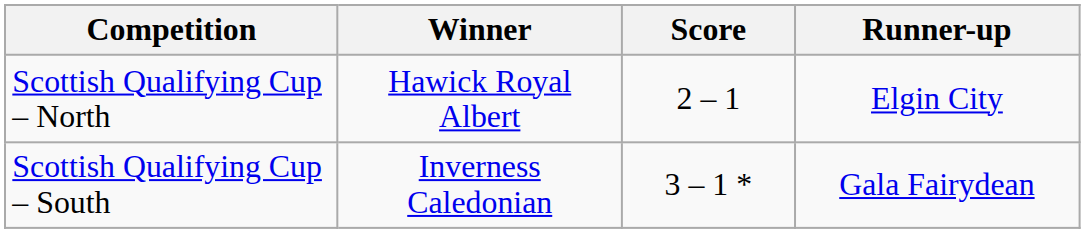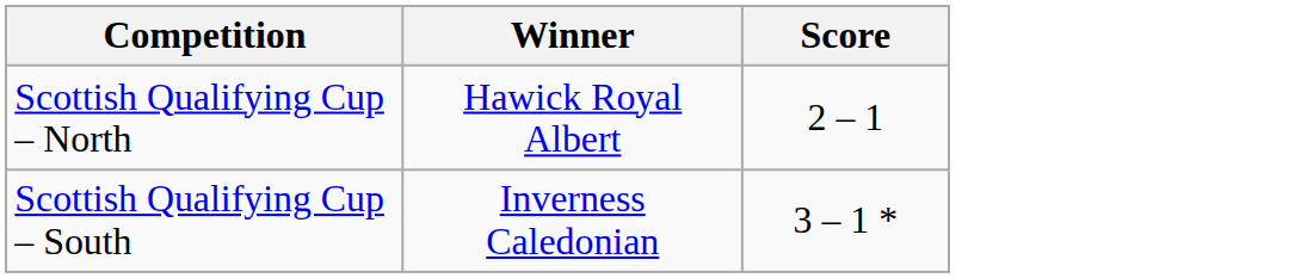 <table class="wikitable" style="text-align: center;">
 <tr>
 <th width=160>Competition</th>
 <th width=135>Winner</th>
 <th width=80>Score</th>
-<th width=135>Runner-up</th>
 </tr>
 <tr>
 <td align=left><a href='#'>Scottish Qualifying Cup</a> – North</td>
 <td><a href='#'>Hawick Royal Albert</a></td>
 <td>2 – 1 </td>
-<td><a href='#'>Elgin City</a></td>
 </tr>
 <tr>
 <td align=left><a href='#'>Scottish Qualifying Cup</a> – South</td>
 <td><a href='#'>Inverness Caledonian</a></td>
 <td>3 – 1 *</td>
-<td><a href='#'>Gala Fairydean</a></td>
 </tr>
 </table>
